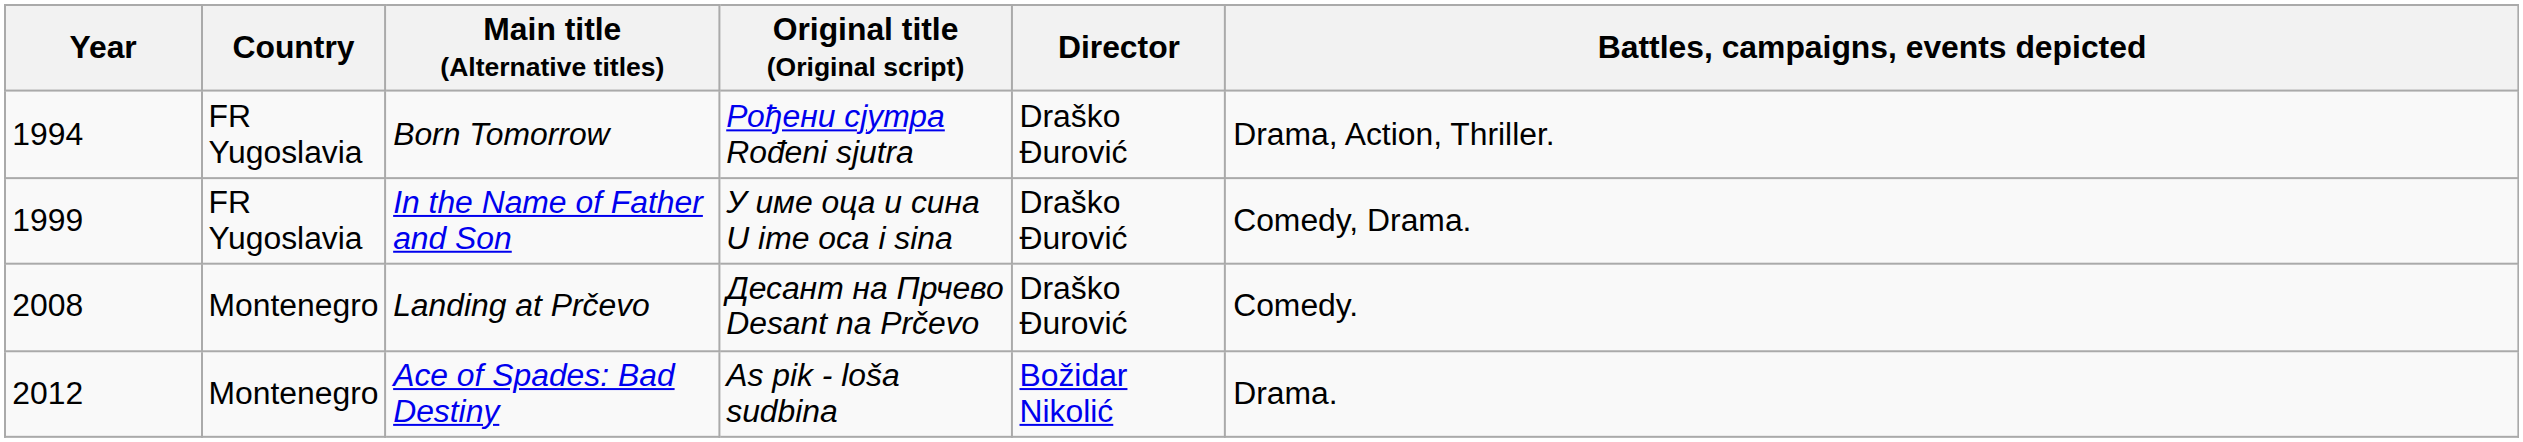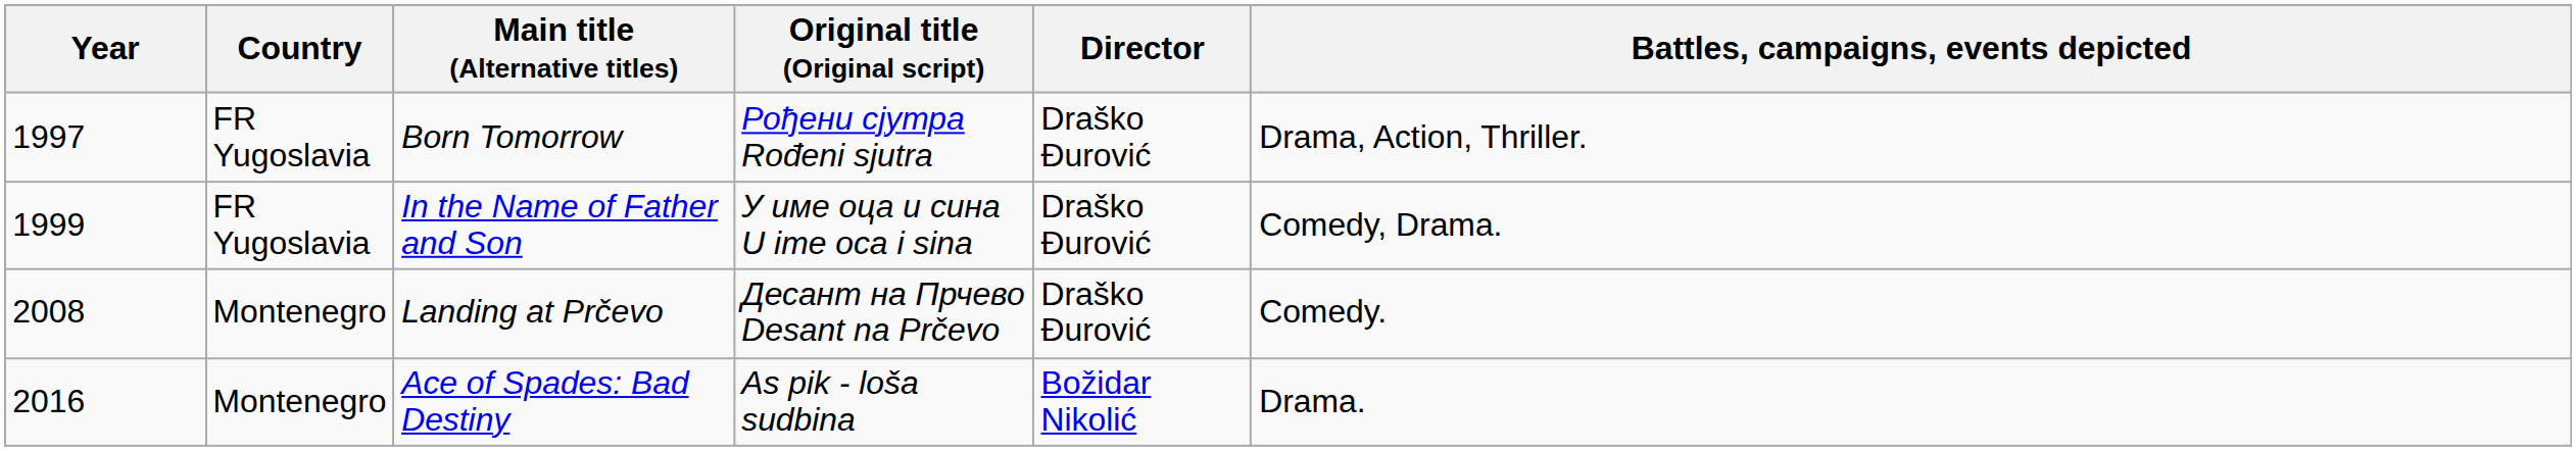 <table class="wikitable sortable" style="width:100%;">
 <tr>
 <th class="unsortable">Year</th>
 <th width= 80>Country</th>
 <th width=160>Main title<br><small>(Alternative titles)</small></th>
 <th width=140>Original title<br><small>(Original script)</small></th>
 <th width=100>Director</th>
 <th class="unsortable">Battles, campaigns, events depicted</th>
 </tr>
 <tr>
-<td>1994</td>
+<td>1997</td>
 <td>FR Yugoslavia</td>
 <td><em>Born Tomorrow</em></td>
 <td><em><a href='#'>Рођени сјутра</a></em><br><em>Rođeni sjutra</em></td>
 <td>Draško Đurović</td>
 <td>Drama, Action, Thriller.</td>
 </tr>
 <tr>
 <td>1999</td>
 <td>FR Yugoslavia</td>
 <td><em><a href='#'>In the Name of Father and Son</a></em></td>
 <td><em>У име оца и сина</em><br><em>U ime oca i sina</em></td>
 <td>Draško Đurović</td>
 <td>Comedy, Drama.</td>
 </tr>
 <tr>
 <td>2008</td>
 <td>Montenegro</td>
 <td><em>Landing at Prčevo</em></td>
 <td><em>Десант на Прчево</em><br><em>Desant na Prčevo</em></td>
 <td>Draško Đurović</td>
 <td>Comedy.</td>
 </tr>
 <tr>
-<td>2012</td>
+<td>2016</td>
 <td>Montenegro</td>
 <td><em><a href='#'>Ace of Spades: Bad Destiny</a></em></td>
 <td><em>As pik - loša sudbina</em></td>
 <td><a href='#'>Božidar Nikolić</a></td>
 <td>Drama.</td>
 </tr>
 </table>
